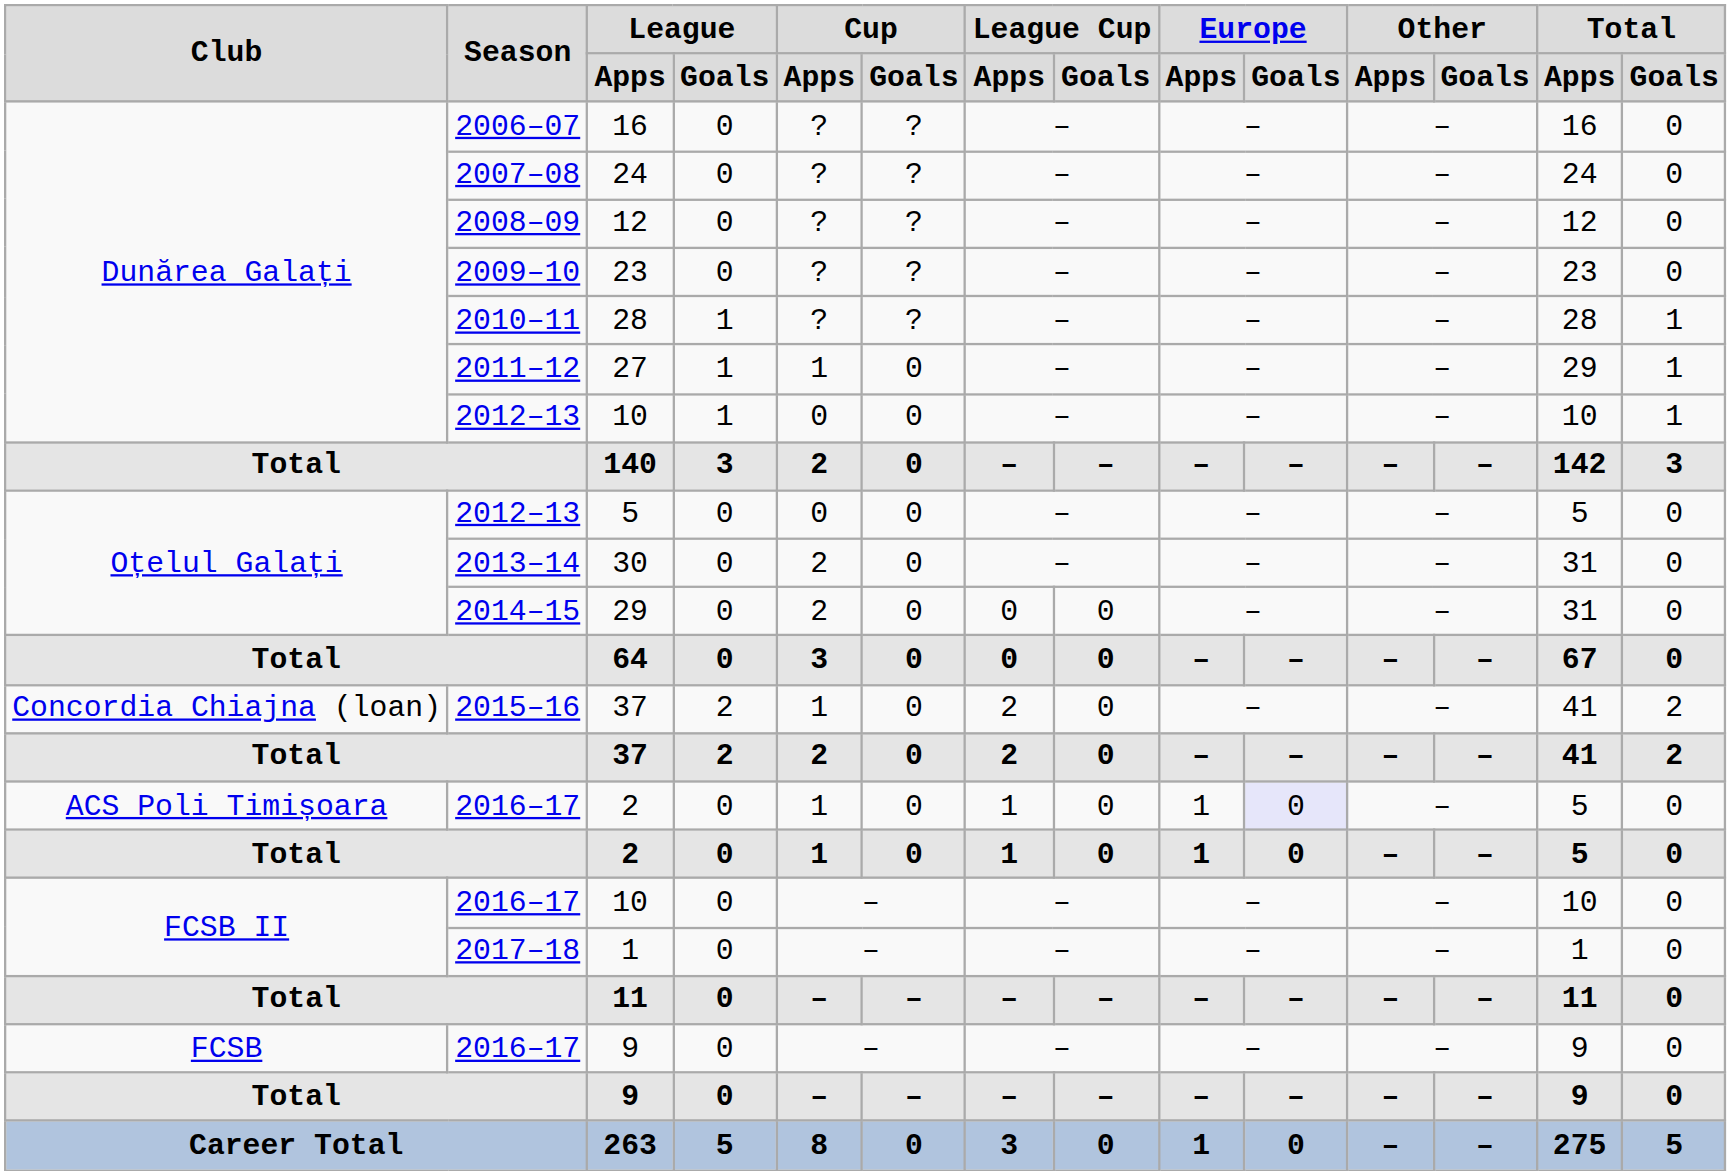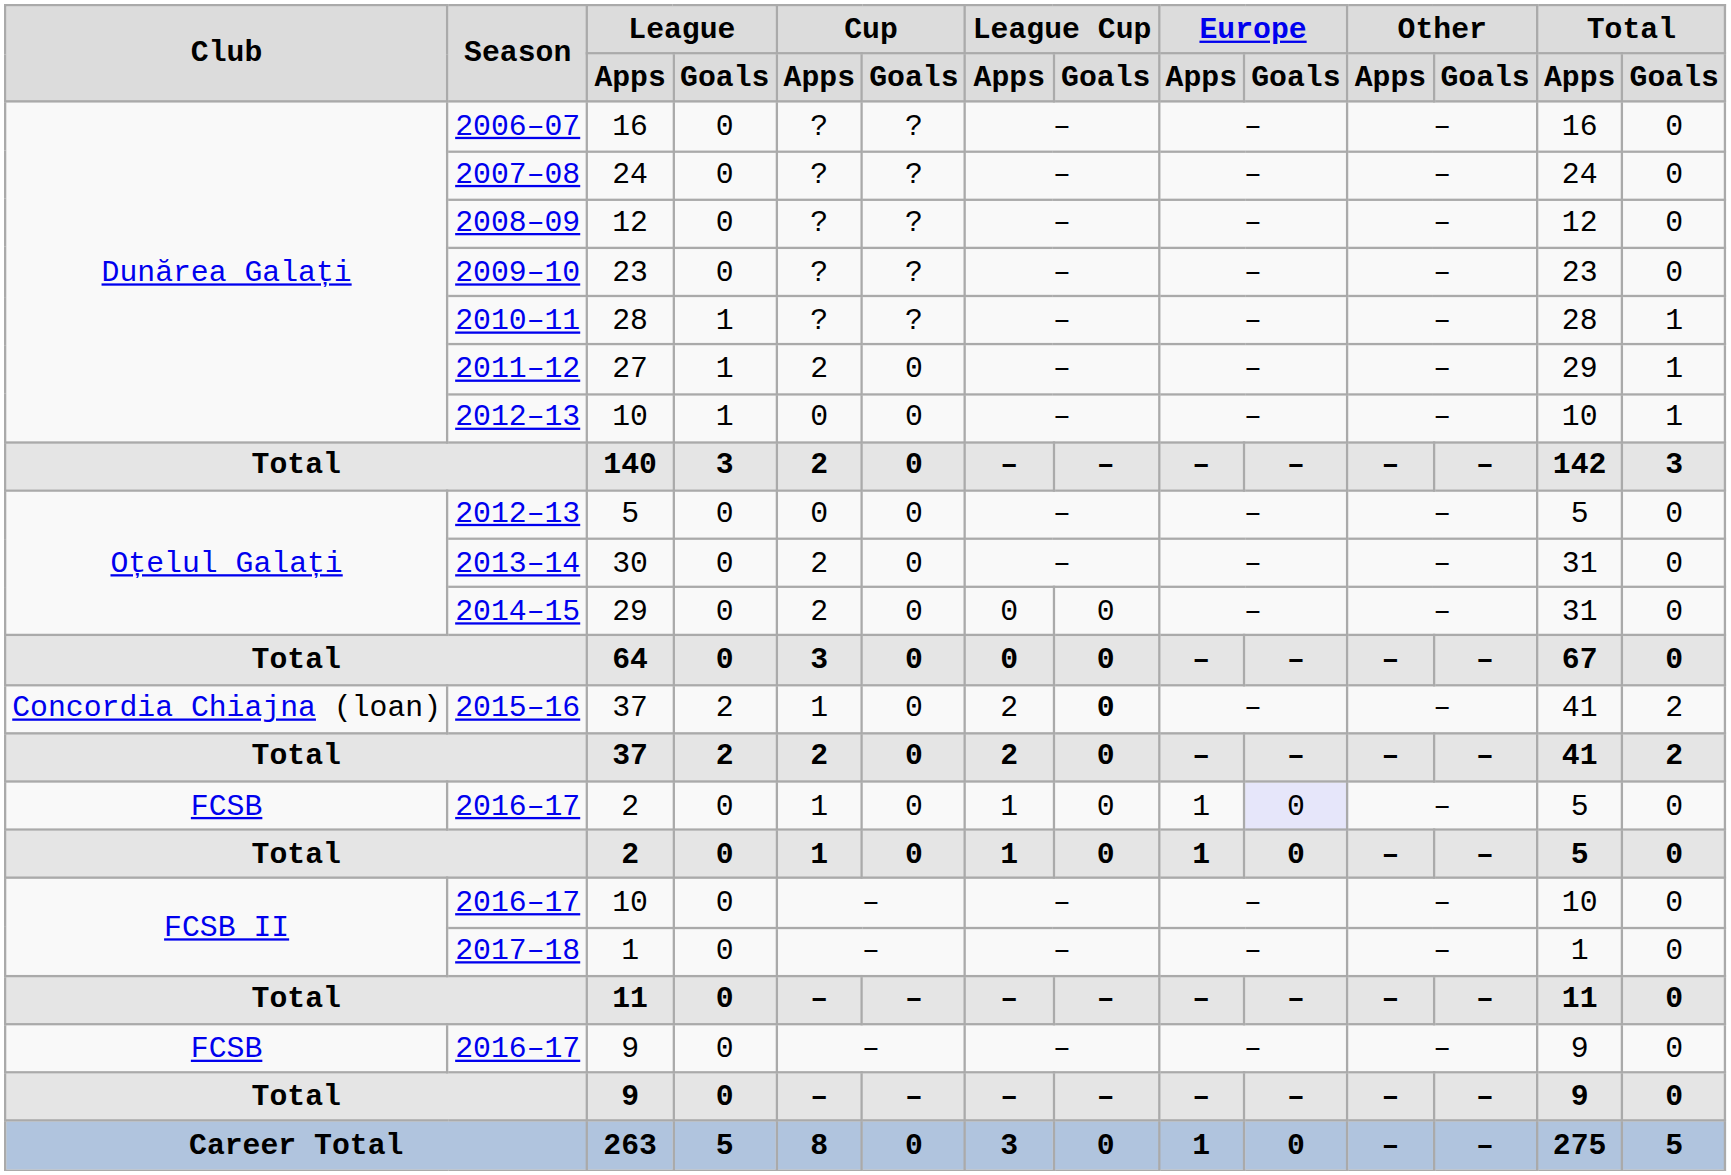 <table class="wikitable" style="text-align: center;">
 <tr>
 <th style="background: #DCDCDC; text-align: center" rowspan="2"><strong>Club</strong></th>
 <th style="background: #DCDCDC; text-align: center" rowspan="2"><strong>Season</strong></th>
 <th style="background: #DCDCDC; text-align: center" colspan="2"><strong>League</strong></th>
 <th style="background: #DCDCDC; text-align: center" colspan="2"><strong>Cup</strong></th>
 <th style="background: #DCDCDC; text-align: center" colspan="2"><strong>League Cup</strong></th>
 <th style="background: #DCDCDC; text-align: center" colspan="2"><a href='#'>Europe</a></th>
 <th style="background: #DCDCDC; text-align: center" colspan="2"><strong>Other</strong></th>
 <th style="background: #DCDCDC; text-align: center" colspan="3"><strong>Total</strong></th>
 </tr>
 <tr>
 <th style="background:#dcdcdc; text-align:center;">Apps</th>
 <th style="background:#dcdcdc; text-align:center;">Goals</th>
 <th style="background:#dcdcdc; text-align:center;">Apps</th>
 <th style="background:#dcdcdc; text-align:center;">Goals</th>
 <th style="background:#dcdcdc; text-align:center;">Apps</th>
 <th style="background:#dcdcdc; text-align:center;">Goals</th>
 <th style="background:#dcdcdc; text-align:center;">Apps</th>
 <th style="background:#dcdcdc; text-align:center;">Goals</th>
 <th style="background:#dcdcdc; text-align:center;">Apps</th>
 <th style="background:#dcdcdc; text-align:center;">Goals</th>
 <th style="background:#dcdcdc; text-align:center;">Apps</th>
 <th style="background:#dcdcdc; text-align:center;">Goals</th>
 </tr>
 <tr>
 <td rowspan="7"><a href='#'>Dunărea Galați</a></td>
 <td><a href='#'>2006–07</a></td>
 <td>16</td>
 <td>0</td>
 <td>?</td>
 <td>?</td>
 <td rowspan=1 colspan="2">–</td>
 <td rowspan=1 colspan="2">–</td>
 <td rowspan=1 colspan="2">–</td>
 <td>16</td>
 <td>0</td>
 </tr>
 <tr>
 <td><a href='#'>2007–08</a></td>
 <td>24</td>
 <td>0</td>
 <td>?</td>
 <td>?</td>
 <td rowspan=1 colspan="2">–</td>
 <td rowspan=1 colspan="2">–</td>
 <td rowspan=1 colspan="2">–</td>
 <td>24</td>
 <td>0</td>
 </tr>
 <tr>
 <td><a href='#'>2008–09</a></td>
 <td>12</td>
 <td>0</td>
 <td>?</td>
 <td>?</td>
 <td rowspan=1 colspan="2">–</td>
 <td rowspan=1 colspan="2">–</td>
 <td rowspan=1 colspan="2">–</td>
 <td>12</td>
 <td>0</td>
 </tr>
 <tr>
 <td><a href='#'>2009–10</a></td>
 <td>23</td>
 <td>0</td>
 <td>?</td>
 <td>?</td>
 <td rowspan=1 colspan="2">–</td>
 <td rowspan=1 colspan="2">–</td>
 <td rowspan=1 colspan="2">–</td>
 <td>23</td>
 <td>0</td>
 </tr>
 <tr>
 <td><a href='#'>2010–11</a></td>
 <td>28</td>
 <td>1</td>
 <td>?</td>
 <td>?</td>
 <td rowspan=1 colspan="2">–</td>
 <td rowspan=1 colspan="2">–</td>
 <td rowspan=1 colspan="2">–</td>
 <td>28</td>
 <td>1</td>
 </tr>
 <tr>
 <td><a href='#'>2011–12</a></td>
 <td>27</td>
 <td>1</td>
-<td>1</td>
+<td>2</td>
 <td>0</td>
 <td rowspan=1 colspan="2">–</td>
 <td rowspan=1 colspan="2">–</td>
 <td rowspan=1 colspan="2">–</td>
 <td>29</td>
 <td>1</td>
 </tr>
 <tr>
 <td><a href='#'>2012–13</a></td>
 <td>10</td>
 <td>1</td>
 <td>0</td>
 <td>0</td>
 <td rowspan=1 colspan="2">–</td>
 <td rowspan=1 colspan="2">–</td>
 <td rowspan=1 colspan="2">–</td>
 <td>10</td>
 <td>1</td>
 </tr>
 <tr>
 <th style="background: #E5E5E5; text-align: center" colspan="2">Total</th>
 <th style="background:#e5e5e5; text-align:center;">140</th>
 <th style="background:#e5e5e5; text-align:center;">3</th>
 <th style="background:#e5e5e5; text-align:center;">2</th>
 <th style="background:#e5e5e5; text-align:center;">0</th>
 <th style="background:#e5e5e5; text-align:center;">–</th>
 <th style="background:#e5e5e5; text-align:center;">–</th>
 <th style="background:#e5e5e5; text-align:center;">–</th>
 <th style="background:#e5e5e5; text-align:center;">–</th>
 <th style="background:#e5e5e5; text-align:center;">–</th>
 <th style="background:#e5e5e5; text-align:center;">–</th>
 <th style="background:#e5e5e5; text-align:center;">142</th>
 <th style="background:#e5e5e5; text-align:center;">3</th>
 </tr>
 <tr>
 <td rowspan="3"><a href='#'>Oțelul Galați</a></td>
 <td><a href='#'>2012–13</a></td>
 <td>5</td>
 <td>0</td>
 <td>0</td>
 <td>0</td>
 <td rowspan=1 colspan="2">–</td>
 <td rowspan=1 colspan="2">–</td>
 <td rowspan=1 colspan="2">–</td>
 <td>5</td>
 <td>0</td>
 </tr>
 <tr>
 <td><a href='#'>2013–14</a></td>
 <td>30</td>
 <td>0</td>
 <td>2</td>
 <td>0</td>
 <td rowspan=1 colspan="2">–</td>
 <td rowspan=1 colspan="2">–</td>
 <td rowspan=1 colspan="2">–</td>
 <td>31</td>
 <td>0</td>
 </tr>
 <tr>
 <td><a href='#'>2014–15</a></td>
 <td>29</td>
 <td>0</td>
 <td>2</td>
 <td>0</td>
 <td>0</td>
 <td>0</td>
 <td rowspan=1 colspan="2">–</td>
 <td rowspan=1 colspan="2">–</td>
 <td>31</td>
 <td>0</td>
 </tr>
 <tr>
 <th style="background: #E5E5E5; text-align: center" colspan="2">Total</th>
 <th style="background:#e5e5e5; text-align:center;">64</th>
 <th style="background:#e5e5e5; text-align:center;">0</th>
 <th style="background:#e5e5e5; text-align:center;">3</th>
 <th style="background:#e5e5e5; text-align:center;">0</th>
 <th style="background:#e5e5e5; text-align:center;">0</th>
 <th style="background:#e5e5e5; text-align:center;">0</th>
 <th style="background:#e5e5e5; text-align:center;">–</th>
 <th style="background:#e5e5e5; text-align:center;">–</th>
 <th style="background:#e5e5e5; text-align:center;">–</th>
 <th style="background:#e5e5e5; text-align:center;">–</th>
 <th style="background:#e5e5e5; text-align:center;">67</th>
 <th style="background:#e5e5e5; text-align:center;">0</th>
 </tr>
 <tr>
 <td rowspan="1"><a href='#'>Concordia Chiajna</a> (loan)</td>
 <td><a href='#'>2015–16</a></td>
 <td>37</td>
 <td>2</td>
 <td>1</td>
 <td>0</td>
 <td>2</td>
-<td>0</td>
+<td><strong>0</strong></td>
 <td rowspan=1 colspan="2">–</td>
 <td rowspan=1 colspan="2">–</td>
 <td>41</td>
 <td>2</td>
 </tr>
 <tr>
 <th style="background: #E5E5E5; text-align: center" colspan="2">Total</th>
 <th style="background:#e5e5e5; text-align:center;">37</th>
 <th style="background:#e5e5e5; text-align:center;">2</th>
 <th style="background:#e5e5e5; text-align:center;">2</th>
 <th style="background:#e5e5e5; text-align:center;">0</th>
 <th style="background:#e5e5e5; text-align:center;">2</th>
 <th style="background:#e5e5e5; text-align:center;">0</th>
 <th style="background:#e5e5e5; text-align:center;">–</th>
 <th style="background:#e5e5e5; text-align:center;">–</th>
 <th style="background:#e5e5e5; text-align:center;">–</th>
 <th style="background:#e5e5e5; text-align:center;">–</th>
 <th style="background:#e5e5e5; text-align:center;">41</th>
 <th style="background:#e5e5e5; text-align:center;">2</th>
 </tr>
 <tr>
-<td rowspan="1"><a href='#'>ACS Poli Timișoara</a></td>
+<td rowspan="1"><a href='#'>FCSB</a></td>
 <td><a href='#'>2016–17</a></td>
 <td>2</td>
 <td>0</td>
 <td>1</td>
 <td>0</td>
 <td>1</td>
 <td>0</td>
 <td>1</td>
 <td style="background: lavender;">0</td>
 <td rowspan=1 colspan="2">–</td>
 <td>5</td>
 <td>0</td>
 </tr>
 <tr>
 <th style="background: #E5E5E5; text-align: center" colspan="2">Total</th>
 <th style="background:#e5e5e5; text-align:center;">2</th>
 <th style="background:#e5e5e5; text-align:center;">0</th>
 <th style="background:#e5e5e5; text-align:center;">1</th>
 <th style="background:#e5e5e5; text-align:center;">0</th>
 <th style="background:#e5e5e5; text-align:center;">1</th>
 <th style="background:#e5e5e5; text-align:center;">0</th>
 <th style="background:#e5e5e5; text-align:center;">1</th>
 <th style="background:#e5e5e5; text-align:center;">0</th>
 <th style="background:#e5e5e5; text-align:center;">–</th>
 <th style="background:#e5e5e5; text-align:center;">–</th>
 <th style="background:#e5e5e5; text-align:center;">5</th>
 <th style="background:#e5e5e5; text-align:center;">0</th>
 </tr>
 <tr>
 <td rowspan="2"><a href='#'>FCSB II</a></td>
 <td><a href='#'>2016–17</a></td>
 <td>10</td>
 <td>0</td>
 <td rowspan=1 colspan="2">–</td>
 <td rowspan=1 colspan="2">–</td>
 <td rowspan=1 colspan="2">–</td>
 <td rowspan=1 colspan="2">–</td>
 <td>10</td>
 <td>0</td>
 </tr>
 <tr>
 <td><a href='#'>2017–18</a></td>
 <td>1</td>
 <td>0</td>
 <td rowspan=1 colspan="2">–</td>
 <td rowspan=1 colspan="2">–</td>
 <td rowspan=1 colspan="2">–</td>
 <td rowspan=1 colspan="2">–</td>
 <td>1</td>
 <td>0</td>
 </tr>
 <tr>
 <th style="background: #E5E5E5; text-align: center" colspan="2">Total</th>
 <th style="background:#e5e5e5; text-align:center;">11</th>
 <th style="background:#e5e5e5; text-align:center;">0</th>
 <th style="background:#e5e5e5; text-align:center;">–</th>
 <th style="background:#e5e5e5; text-align:center;">–</th>
 <th style="background:#e5e5e5; text-align:center;">–</th>
 <th style="background:#e5e5e5; text-align:center;">–</th>
 <th style="background:#e5e5e5; text-align:center;">–</th>
 <th style="background:#e5e5e5; text-align:center;">–</th>
 <th style="background:#e5e5e5; text-align:center;">–</th>
 <th style="background:#e5e5e5; text-align:center;">–</th>
 <th style="background:#e5e5e5; text-align:center;">11</th>
 <th style="background:#e5e5e5; text-align:center;">0</th>
 </tr>
 <tr>
 <td rowspan="1"><a href='#'>FCSB</a></td>
 <td><a href='#'>2016–17</a></td>
 <td>9</td>
 <td>0</td>
 <td rowspan=1 colspan="2">–</td>
 <td rowspan=1 colspan="2">–</td>
 <td rowspan=1 colspan="2">–</td>
 <td rowspan=1 colspan="2">–</td>
 <td>9</td>
 <td>0</td>
 </tr>
 <tr>
 <th style="background: #E5E5E5; text-align: center" colspan="2">Total</th>
 <th style="background:#e5e5e5; text-align:center;">9</th>
 <th style="background:#e5e5e5; text-align:center;">0</th>
 <th style="background:#e5e5e5; text-align:center;">–</th>
 <th style="background:#e5e5e5; text-align:center;">–</th>
 <th style="background:#e5e5e5; text-align:center;">–</th>
 <th style="background:#e5e5e5; text-align:center;">–</th>
 <th style="background:#e5e5e5; text-align:center;">–</th>
 <th style="background:#e5e5e5; text-align:center;">–</th>
 <th style="background:#e5e5e5; text-align:center;">–</th>
 <th style="background:#e5e5e5; text-align:center;">–</th>
 <th style="background:#e5e5e5; text-align:center;">9</th>
 <th style="background:#e5e5e5; text-align:center;">0</th>
 </tr>
 <tr>
 <th style="background: #b0c4de; text-align: center" colspan="2"><strong>Career Total</strong></th>
 <th style="background:#b0c4de; text-align:center;">263</th>
 <th style="background:#b0c4de; text-align:center;">5</th>
 <th style="background:#b0c4de; text-align:center;">8</th>
 <th style="background:#b0c4de; text-align:center;">0</th>
 <th style="background:#b0c4de; text-align:center;">3</th>
 <th style="background:#b0c4de; text-align:center;">0</th>
 <th style="background:#b0c4de; text-align:center;">1</th>
 <th style="background:#b0c4de; text-align:center;">0</th>
 <th style="background:#b0c4de; text-align:center;">–</th>
 <th style="background:#b0c4de; text-align:center;">–</th>
 <th style="background:#b0c4de; text-align:center;">275</th>
 <th style="background:#b0c4de; text-align:center;">5</th>
 </tr>
 </table>
